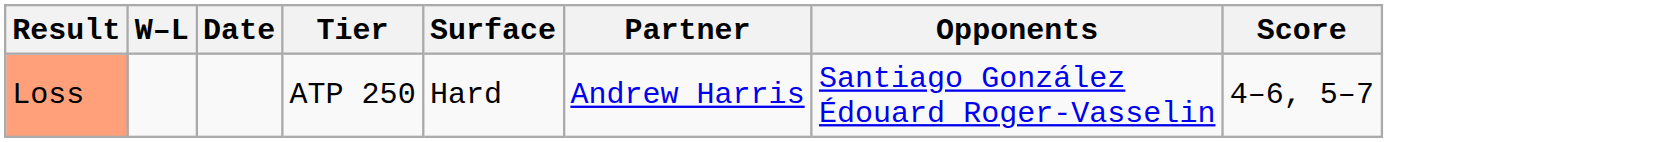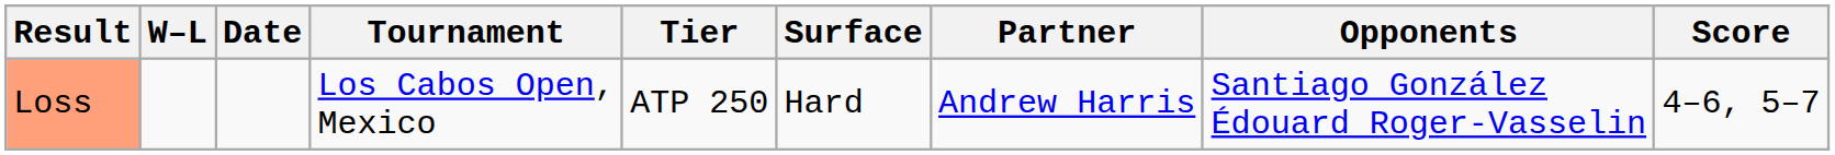 <table class="sortable wikitable nowrap">
 <tr>
 <th>Result</th>
 <th class="unsortable">W–L</th>
 <th>Date</th>
+<th>Tournament</th>
 <th>Tier</th>
 <th>Surface</th>
 <th>Partner</th>
 <th>Opponents</th>
 <th class="unsortable">Score</th>
 </tr>
 <tr>
 <td bgcolor=ffa07a>Loss</td>
 <td></td>
 <td><a href='#'></a></td>
+<td><a href='#'>Los Cabos Open</a>, <br> Mexico</td>
 <td>ATP 250</td>
 <td>Hard</td>
 <td> <a href='#'>Andrew Harris</a></td>
 <td> <a href='#'>Santiago González</a> <br>  <a href='#'>Édouard Roger-Vasselin</a></td>
 <td>4–6, 5–7</td>
 </tr>
 </table>
